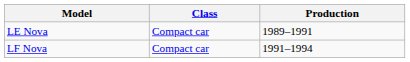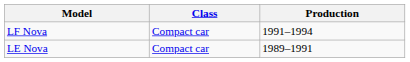 <table class="wikitable">
 <tr>
 <th style="width:200px;">Model</th>
 <th style="width:150px;"><a href='#'>Class</a></th>
 <th style="width:200px;">Production</th>
 </tr>
 <tr>
+<td valign="top"><a href='#'>LF Nova</a></td>
+<td valign="top"><a href='#'>Compact car</a></td>
+<td valign="top">1991–1994</td>
+</tr>
+<tr>
 <td valign="top"><a href='#'>LE Nova</a></td>
 <td valign="top"><a href='#'>Compact car</a></td>
 <td valign="top">1989–1991</td>
 </tr>
-<tr>
-<td valign="top"><a href='#'>LF Nova</a></td>
-<td valign="top"><a href='#'>Compact car</a></td>
-<td valign="top">1991–1994</td>
-</tr>
 </table>
